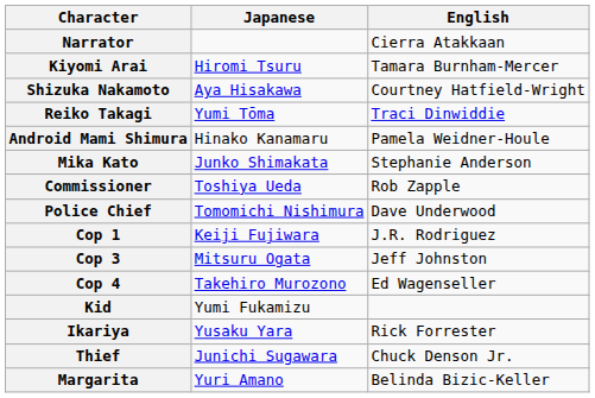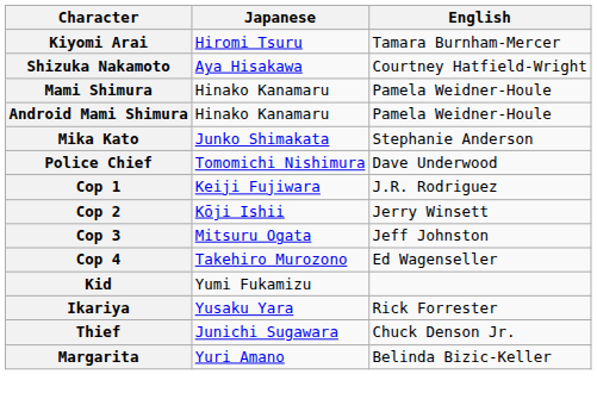 <table class="wikitable mw-collapsible">
 <tr>
 <th>Character</th>
 <th>Japanese</th>
 <th>English</th>
-</tr>
-<tr>
-<th>Narrator</th>
-<td></td>
-<td>Cierra Atakkaan</td>
 </tr>
 <tr>
 <th>Kiyomi Arai</th>
 <td><a href='#'>Hiromi Tsuru</a></td>
 <td>Tamara Burnham-Mercer</td>
 </tr>
 <tr>
 <th>Shizuka Nakamoto</th>
 <td><a href='#'>Aya Hisakawa</a></td>
 <td>Courtney Hatfield-Wright</td>
 </tr>
 <tr>
-<th>Reiko Takagi</th>
-<td><a href='#'>Yumi Tōma</a></td>
-<td><a href='#'>Traci Dinwiddie</a></td>
+<th>Mami Shimura</th>
+<td>Hinako Kanamaru</td>
+<td>Pamela Weidner-Houle</td>
 </tr>
 <tr>
 <th>Android Mami Shimura</th>
 <td>Hinako Kanamaru</td>
 <td>Pamela Weidner-Houle</td>
 </tr>
 <tr>
 <th>Mika Kato</th>
 <td><a href='#'>Junko Shimakata</a></td>
 <td>Stephanie Anderson</td>
 </tr>
 <tr>
-<th>Commissioner</th>
-<td><a href='#'>Toshiya Ueda</a></td>
-<td>Rob Zapple</td>
-</tr>
-<tr>
 <th>Police Chief</th>
 <td><a href='#'>Tomomichi Nishimura</a></td>
 <td>Dave Underwood</td>
 </tr>
 <tr>
 <th>Cop 1</th>
 <td><a href='#'>Keiji Fujiwara</a></td>
 <td>J.R. Rodriguez</td>
+</tr>
+<tr>
+<th>Cop 2</th>
+<td><a href='#'>Kōji Ishii</a></td>
+<td>Jerry Winsett</td>
 </tr>
 <tr>
 <th>Cop 3</th>
 <td><a href='#'>Mitsuru Ogata</a></td>
 <td>Jeff Johnston</td>
 </tr>
 <tr>
 <th>Cop 4</th>
 <td><a href='#'>Takehiro Murozono</a></td>
 <td>Ed Wagenseller</td>
 </tr>
 <tr>
 <th>Kid</th>
 <td>Yumi Fukamizu</td>
 <td></td>
 </tr>
 <tr>
 <th>Ikariya</th>
 <td><a href='#'>Yusaku Yara</a></td>
 <td>Rick Forrester</td>
 </tr>
 <tr>
 <th>Thief</th>
 <td><a href='#'>Junichi Sugawara</a></td>
 <td>Chuck Denson Jr.</td>
 </tr>
 <tr>
 <th>Margarita</th>
 <td><a href='#'>Yuri Amano</a></td>
 <td>Belinda Bizic-Keller</td>
 </tr>
 </table>
